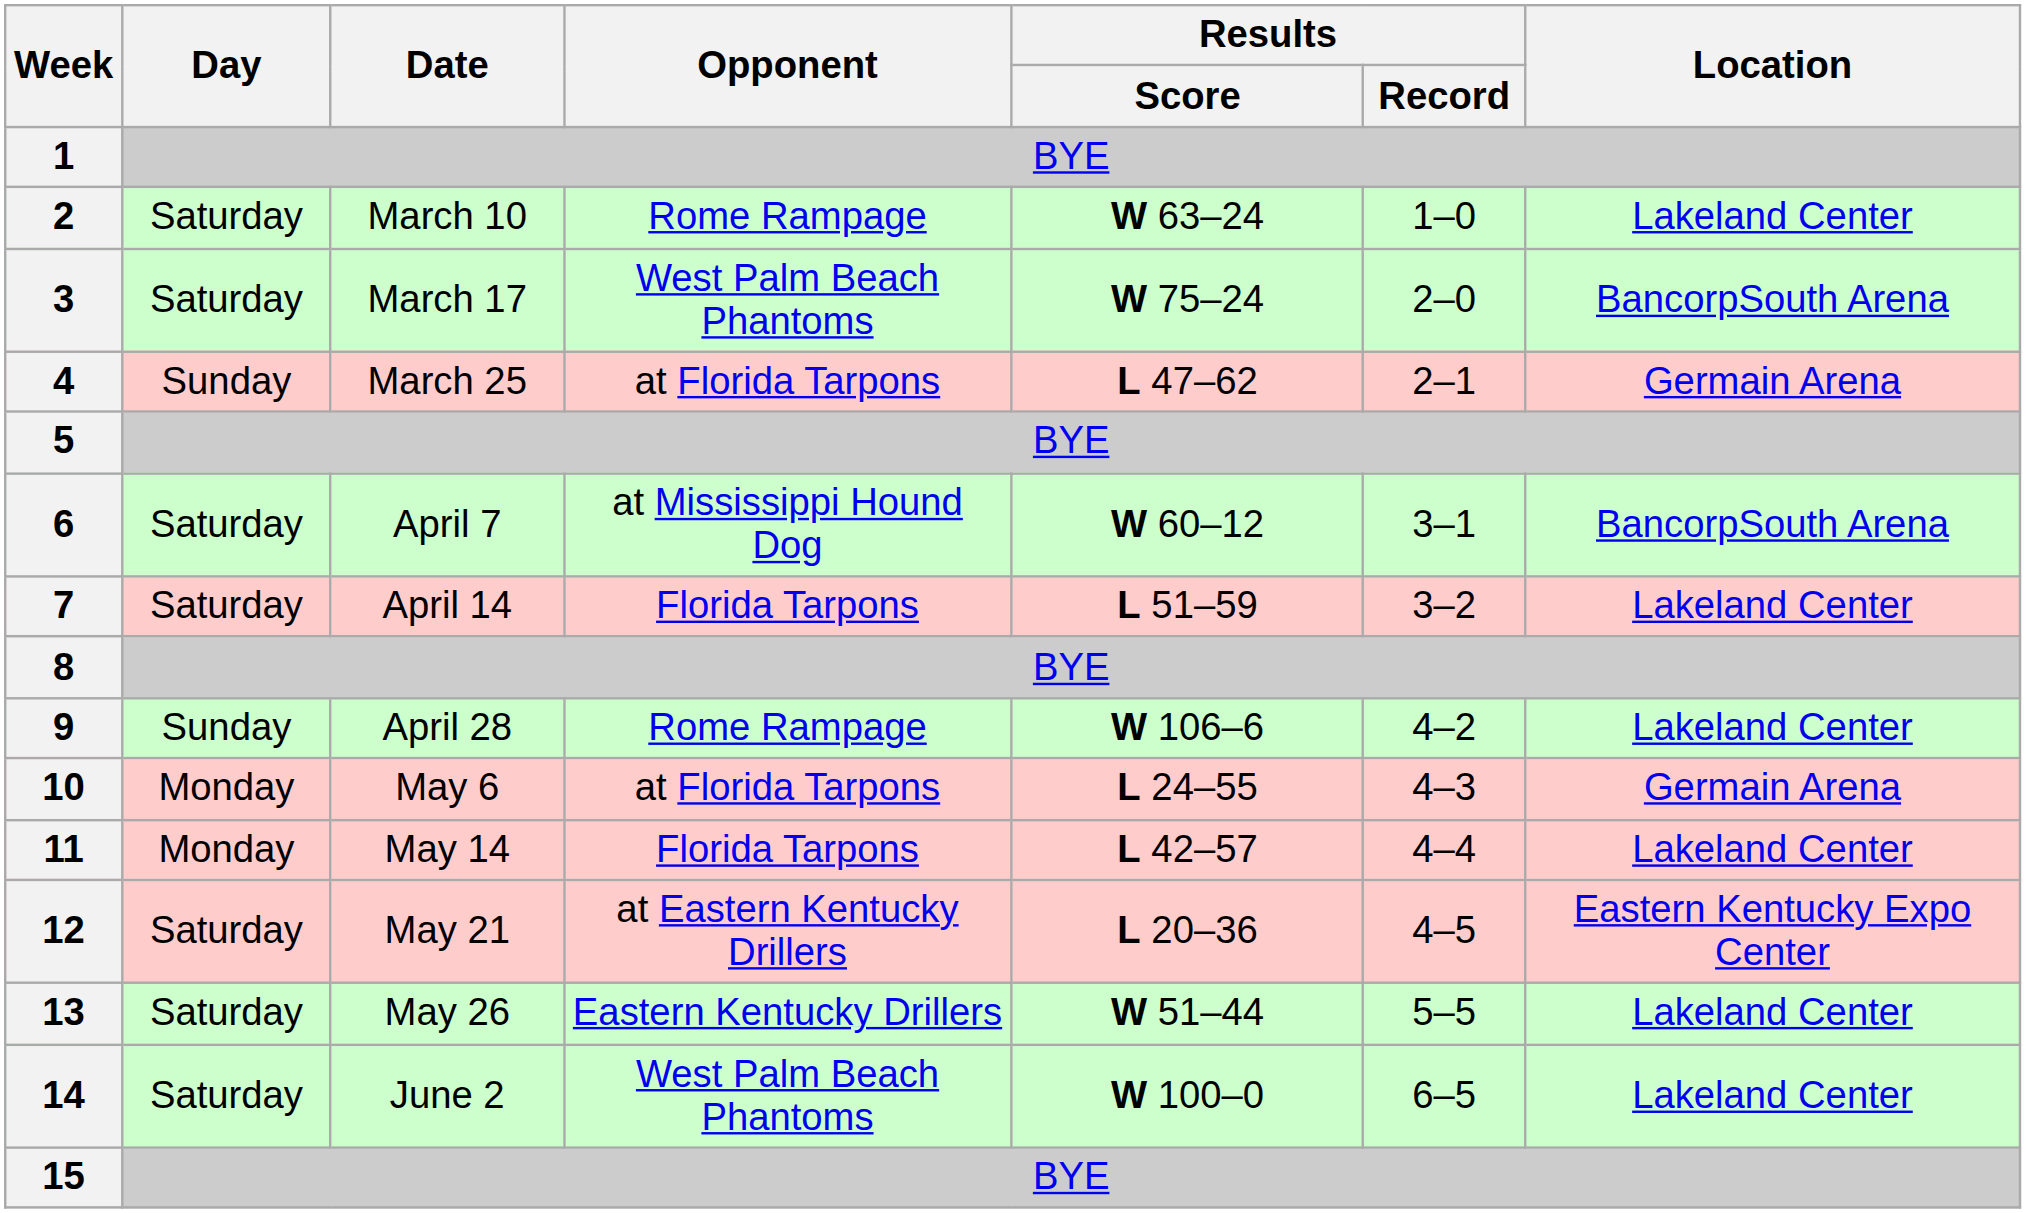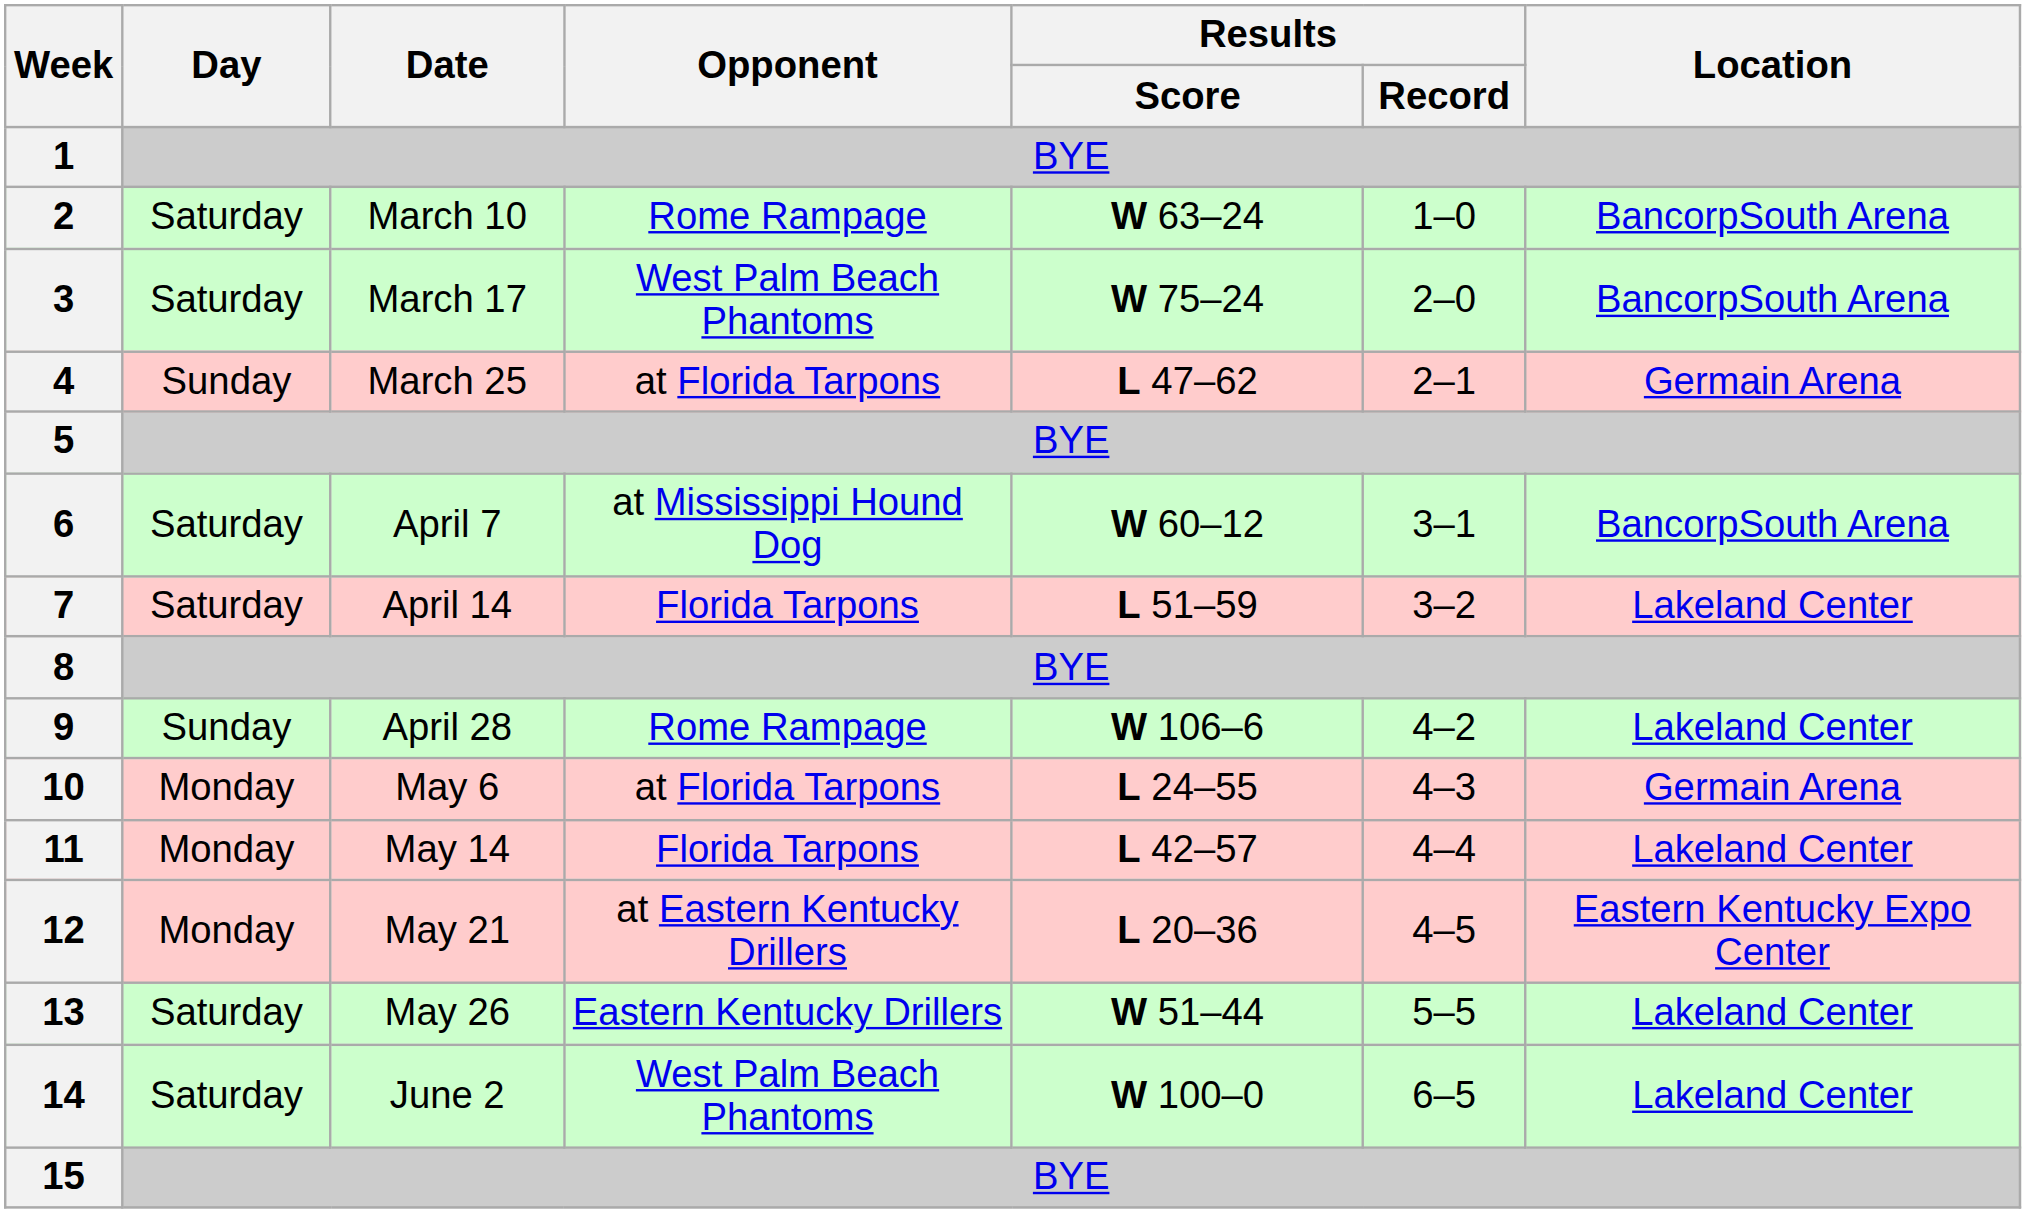 <table class="wikitable">
 <tr>
 <th rowspan="2" width="40">Week</th>
 <th rowspan="2" width="80">Day</th>
 <th rowspan="2" width="90">Date</th>
 <th rowspan="2" width="180">Opponent</th>
 <th colspan="2" width="200">Results</th>
 <th rowspan="2" width="200">Location</th>
 </tr>
 <tr>
 <th width="140">Score</th>
 <th width="60">Record</th>
 </tr>
 <tr align="center" bgcolor="#CCCCCC">
 <th>1</th>
 <td colSpan=6><a href='#'>BYE</a></td>
 </tr>
 <tr align="center" bgcolor="#CCFFCC">
 <th>2</th>
 <td>Saturday</td>
 <td>March 10</td>
 <td><a href='#'>Rome Rampage</a></td>
 <td><strong>W</strong> 63–24</td>
 <td>1–0</td>
-<td><a href='#'>Lakeland Center</a></td>
+<td><a href='#'>BancorpSouth Arena</a></td>
 </tr>
 <tr align="center" bgcolor="#CCFFCC">
 <th>3</th>
 <td>Saturday</td>
 <td>March 17</td>
 <td><a href='#'>West Palm Beach Phantoms</a></td>
 <td><strong>W</strong> 75–24</td>
 <td>2–0</td>
 <td><a href='#'>BancorpSouth Arena</a></td>
 </tr>
 <tr align="center" bgcolor="#FFCCCC">
 <th>4</th>
 <td>Sunday</td>
 <td>March 25</td>
 <td>at <a href='#'>Florida Tarpons</a></td>
 <td><strong>L</strong> 47–62</td>
 <td>2–1</td>
 <td><a href='#'>Germain Arena</a></td>
 </tr>
 <tr align="center" bgcolor="#CCCCCC">
 <th>5</th>
 <td colSpan=6><a href='#'>BYE</a></td>
 </tr>
 <tr align="center" bgcolor="#CCFFCC">
 <th>6</th>
 <td>Saturday</td>
 <td>April 7</td>
 <td>at <a href='#'>Mississippi Hound Dog</a></td>
 <td><strong>W</strong> 60–12</td>
 <td>3–1</td>
 <td><a href='#'>BancorpSouth Arena</a></td>
 </tr>
 <tr align="center" bgcolor="#FFCCCC">
 <th>7</th>
 <td>Saturday</td>
 <td>April 14</td>
 <td><a href='#'>Florida Tarpons</a></td>
 <td><strong>L</strong> 51–59</td>
 <td>3–2</td>
 <td><a href='#'>Lakeland Center</a></td>
 </tr>
 <tr align="center" bgcolor="#CCCCCC">
 <th>8</th>
 <td colSpan=6><a href='#'>BYE</a></td>
 </tr>
 <tr align="center" bgcolor="#CCFFCC">
 <th>9</th>
 <td>Sunday</td>
 <td>April 28</td>
 <td><a href='#'>Rome Rampage</a></td>
 <td><strong>W</strong> 106–6</td>
 <td>4–2</td>
 <td><a href='#'>Lakeland Center</a></td>
 </tr>
 <tr align="center" bgcolor="#FFCCCC">
 <th>10</th>
 <td>Monday</td>
 <td>May 6</td>
 <td>at <a href='#'>Florida Tarpons</a></td>
 <td><strong>L</strong> 24–55</td>
 <td>4–3</td>
 <td><a href='#'>Germain Arena</a></td>
 </tr>
 <tr align="center" bgcolor="#FFCCCC">
 <th>11</th>
 <td>Monday</td>
 <td>May 14</td>
 <td><a href='#'>Florida Tarpons</a></td>
 <td><strong>L</strong> 42–57</td>
 <td>4–4</td>
 <td><a href='#'>Lakeland Center</a></td>
 </tr>
 <tr align="center" bgcolor="#FFCCCC">
 <th>12</th>
-<td>Saturday</td>
+<td>Monday</td>
 <td>May 21</td>
 <td>at <a href='#'>Eastern Kentucky Drillers</a></td>
 <td><strong>L</strong> 20–36</td>
 <td>4–5</td>
 <td><a href='#'>Eastern Kentucky Expo Center</a></td>
 </tr>
 <tr align="center" bgcolor="#CCFFCC">
 <th>13</th>
 <td>Saturday</td>
 <td>May 26</td>
 <td><a href='#'>Eastern Kentucky Drillers</a></td>
 <td><strong>W</strong> 51–44</td>
 <td>5–5</td>
 <td><a href='#'>Lakeland Center</a></td>
 </tr>
 <tr align="center" bgcolor="#CCFFCC">
 <th>14</th>
 <td>Saturday</td>
 <td>June 2</td>
 <td><a href='#'>West Palm Beach Phantoms</a></td>
 <td><strong>W</strong> 100–0</td>
 <td>6–5</td>
 <td><a href='#'>Lakeland Center</a></td>
 </tr>
 <tr align="center" bgcolor="#CCCCCC">
 <th>15</th>
 <td colSpan=6><a href='#'>BYE</a></td>
 </tr>
 </table>
